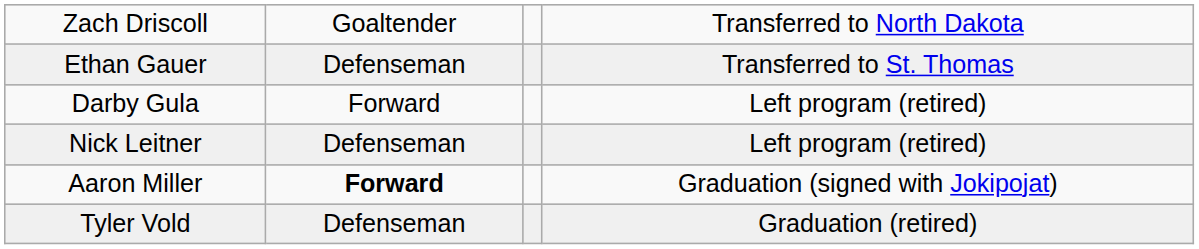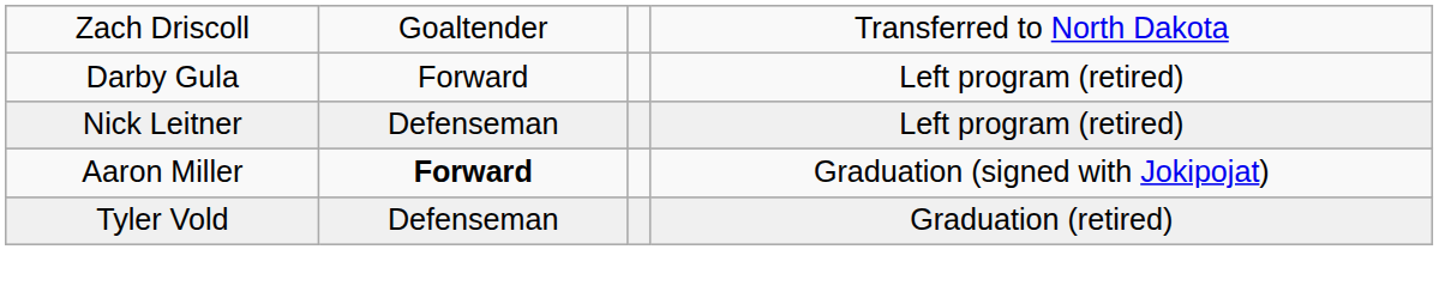 <table class="wikitable" width="60%">
 <tr align="center" bgcolor="">
 <td>Zach Driscoll</td>
 <td>Goaltender</td>
 <td></td>
 <td>Transferred to <a href='#'>North Dakota</a></td>
-</tr>
-<tr align="center" bgcolor="f0f0f0">
-<td>Ethan Gauer</td>
-<td>Defenseman</td>
-<td></td>
-<td>Transferred to <a href='#'>St. Thomas</a></td>
 </tr>
 <tr align="center" bgcolor="">
 <td>Darby Gula</td>
 <td>Forward</td>
 <td></td>
 <td>Left program (retired)</td>
 </tr>
 <tr align="center" bgcolor="f0f0f0">
 <td>Nick Leitner</td>
 <td>Defenseman</td>
 <td></td>
 <td>Left program (retired)</td>
 </tr>
 <tr align="center" bgcolor="">
 <td>Aaron Miller</td>
 <td><strong>Forward</strong></td>
 <td></td>
 <td>Graduation (signed with <a href='#'>Jokipojat</a>)</td>
 </tr>
 <tr align="center" bgcolor="f0f0f0">
 <td>Tyler Vold</td>
 <td>Defenseman</td>
 <td></td>
 <td>Graduation (retired)</td>
 </tr>
 </table>
